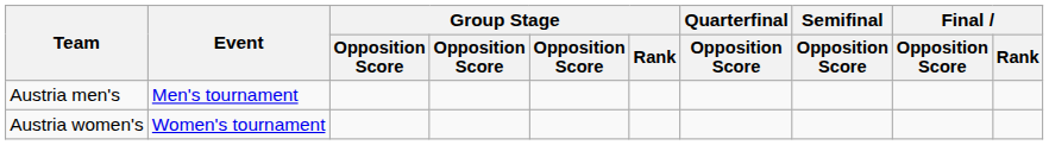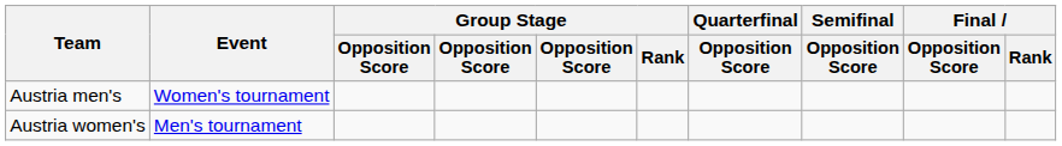 <table class="wikitable" style="font-size:90%">
 <tr>
 <th rowspan=2>Team</th>
 <th rowspan=2>Event</th>
 <th colspan=4>Group Stage</th>
 <th>Quarterfinal</th>
 <th>Semifinal</th>
 <th colspan=2>Final / </th>
 </tr>
 <tr style="font-size:95%">
 <th>Opposition<br>Score</th>
 <th>Opposition<br>Score</th>
 <th>Opposition<br>Score</th>
 <th>Rank</th>
 <th>Opposition<br>Score</th>
 <th>Opposition<br>Score</th>
 <th>Opposition<br>Score</th>
 <th>Rank</th>
 </tr>
 <tr align=center>
 <td align=left>Austria men's</td>
-<td align=left><a href='#'>Men's tournament</a></td>
+<td align=left><a href='#'>Women's tournament</a></td>
 <td></td>
 <td></td>
 <td></td>
 <td></td>
 <td></td>
 <td></td>
 <td></td>
 <td></td>
 </tr>
 <tr align=center>
 <td align=left>Austria women's</td>
-<td align=left><a href='#'>Women's tournament</a></td>
+<td align=left><a href='#'>Men's tournament</a></td>
 <td></td>
 <td></td>
 <td></td>
 <td></td>
 <td></td>
 <td></td>
 <td></td>
 <td></td>
 </tr>
 </table>
